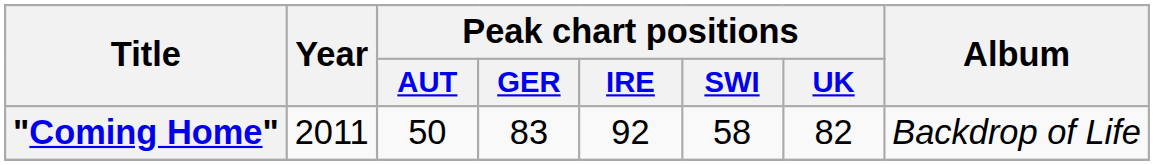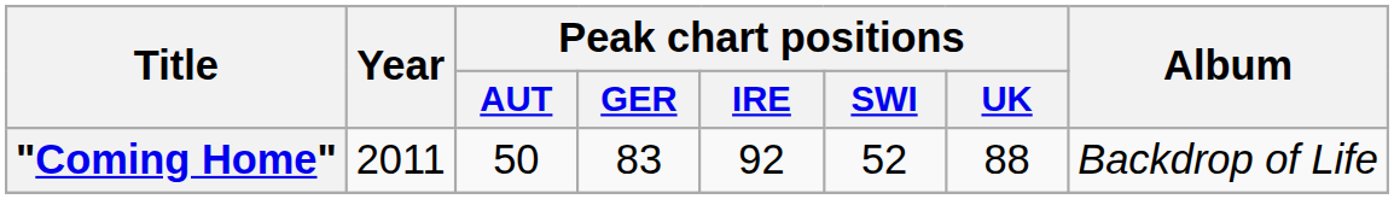 <table class="wikitable plainrowheaders" style="text-align:center;">
 <tr>
 <th scope="col" rowspan="2">Title</th>
 <th scope="col" rowspan="2">Year</th>
 <th scope="col" colspan="5">Peak chart positions</th>
 <th scope="col" rowspan="2">Album</th>
 </tr>
 <tr>
 <th scope="col" style="width:3em;font-size:85%;"><a href='#'>AUT</a><br></th>
 <th scope="col" style="width:3em;font-size:85%;"><a href='#'>GER</a><br></th>
 <th scope="col" style="width:3em;font-size:85%;"><a href='#'>IRE</a><br></th>
 <th scope="col" style="width:3em;font-size:85%;"><a href='#'>SWI</a><br></th>
 <th scope="col" style="width:3em;font-size:85%;"><a href='#'>UK</a><br></th>
 </tr>
 <tr>
 <th scope="row">"<a href='#'>Coming Home</a>"</th>
 <td>2011</td>
 <td>50</td>
 <td>83</td>
 <td>92</td>
-<td>58</td>
-<td>82</td>
+<td>52</td>
+<td>88</td>
 <td><em>Backdrop of Life</em></td>
 </tr>
 <tr>
 </tr>
 </table>
